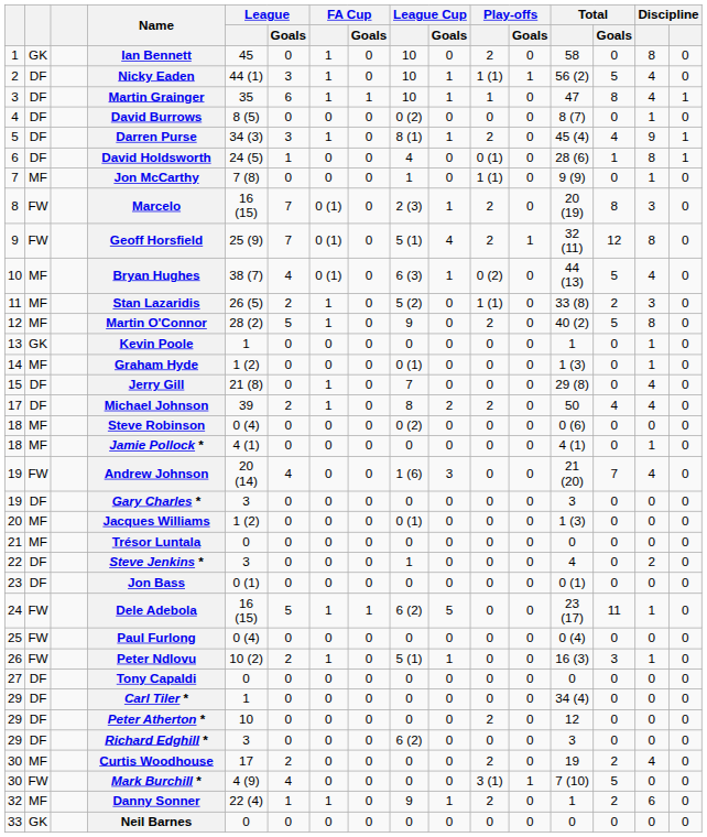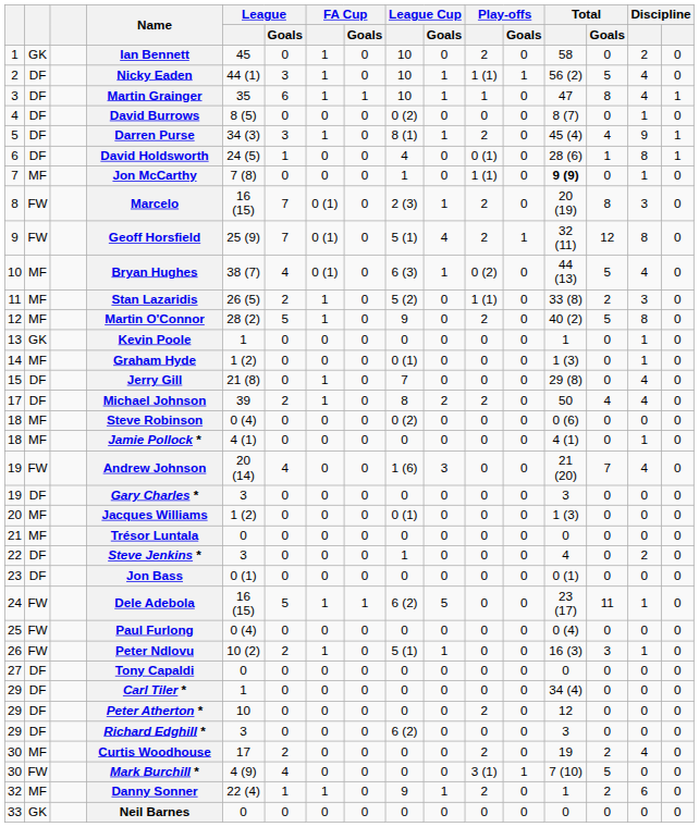 <table class="wikitable plainrowheaders" style="text-align:center;">
 <tr>
 <th rowspan="2" scope="col"></th>
 <th rowspan="2" scope="col"></th>
 <th rowspan="2" scope="col" style="width:5em;"></th>
 <th rowspan="2" scope="col" style="width:15em;">Name</th>
 <th colspan="2"><a href='#'>League</a></th>
 <th colspan="2"><a href='#'>FA Cup</a></th>
 <th colspan="2"><a href='#'>League Cup</a></th>
 <th colspan="2"><a href='#'>Play-offs</a></th>
 <th colspan="2">Total</th>
 <th colspan="2">Discipline</th>
 </tr>
 <tr>
 <th scope="col" style="width:4em;"></th>
 <th scope="col">Goals</th>
 <th scope="col" style="width:4em;"></th>
 <th scope="col">Goals</th>
 <th scope="col" style="width:4em;"></th>
 <th scope="col">Goals</th>
 <th scope="col" style="width:4em;"></th>
 <th scope="col">Goals</th>
 <th scope="col" style="width:4em;"></th>
 <th scope="col">Goals</th>
 <th scope="col"></th>
 <th scope="col"></th>
 </tr>
 <tr>
 <td>1</td>
 <td>GK</td>
 <td align="left"></td>
 <th scope="row"><a href='#'>Ian Bennett</a></th>
 <td>45</td>
 <td>0</td>
 <td>1</td>
 <td>0</td>
 <td>10</td>
 <td>0</td>
 <td>2</td>
 <td>0</td>
 <td>58</td>
 <td>0</td>
-<td>8</td>
+<td>2</td>
 <td>0</td>
 </tr>
 <tr>
 <td>2</td>
 <td>DF</td>
 <td align="left"></td>
 <th scope="row"><a href='#'>Nicky Eaden</a></th>
 <td>44 (1)</td>
 <td>3</td>
 <td>1</td>
 <td>0</td>
 <td>10</td>
 <td>1</td>
 <td>1 (1)</td>
 <td>1</td>
 <td>56 (2)</td>
 <td>5</td>
 <td>4</td>
 <td>0</td>
 </tr>
 <tr>
 <td>3</td>
 <td>DF</td>
 <td align="left"></td>
 <th scope="row"><a href='#'>Martin Grainger</a></th>
 <td>35</td>
 <td>6</td>
 <td>1</td>
 <td>1</td>
 <td>10</td>
 <td>1</td>
 <td>1</td>
 <td>0</td>
 <td>47</td>
 <td>8</td>
 <td>4</td>
 <td>1</td>
 </tr>
 <tr>
 <td>4</td>
 <td>DF</td>
 <td align="left"></td>
 <th scope="row"><a href='#'>David Burrows</a></th>
 <td>8 (5)</td>
 <td>0</td>
 <td>0</td>
 <td>0</td>
 <td>0 (2)</td>
 <td>0</td>
 <td>0</td>
 <td>0</td>
 <td>8 (7)</td>
 <td>0</td>
 <td>1</td>
 <td>0</td>
 </tr>
 <tr>
 <td>5</td>
 <td>DF</td>
 <td align="left"></td>
 <th scope="row"><a href='#'>Darren Purse</a></th>
 <td>34 (3)</td>
 <td>3</td>
 <td>1</td>
 <td>0</td>
 <td>8 (1)</td>
 <td>1</td>
 <td>2</td>
 <td>0</td>
 <td>45 (4)</td>
 <td>4</td>
 <td>9</td>
 <td>1</td>
 </tr>
 <tr>
 <td>6</td>
 <td>DF</td>
 <td align="left"></td>
 <th scope="row"><a href='#'>David Holdsworth</a></th>
 <td>24 (5)</td>
 <td>1</td>
 <td>0</td>
 <td>0</td>
 <td>4</td>
 <td>0</td>
 <td>0 (1)</td>
 <td>0</td>
 <td>28 (6)</td>
 <td>1</td>
 <td>8</td>
 <td>1</td>
 </tr>
 <tr>
 <td>7</td>
 <td>MF</td>
 <td align="left"></td>
 <th scope="row"><a href='#'>Jon McCarthy</a></th>
 <td>7 (8)</td>
 <td>0</td>
 <td>0</td>
 <td>0</td>
 <td>1</td>
 <td>0</td>
 <td>1 (1)</td>
 <td>0</td>
-<td>9 (9)</td>
+<td><strong>9 (9)</strong></td>
 <td>0</td>
 <td>1</td>
 <td>0</td>
 </tr>
 <tr>
 <td>8</td>
 <td>FW</td>
 <td align="left"></td>
 <th scope="row"><a href='#'>Marcelo</a></th>
 <td>16 (15)</td>
 <td>7</td>
 <td>0 (1)</td>
 <td>0</td>
 <td>2 (3)</td>
 <td>1</td>
 <td>2</td>
 <td>0</td>
 <td>20 (19)</td>
 <td>8</td>
 <td>3</td>
 <td>0</td>
 </tr>
 <tr>
 <td>9</td>
 <td>FW</td>
 <td align="left"></td>
 <th scope="row"><a href='#'>Geoff Horsfield</a></th>
 <td>25 (9)</td>
 <td>7</td>
 <td>0 (1)</td>
 <td>0</td>
 <td>5 (1)</td>
 <td>4</td>
 <td>2</td>
 <td>1</td>
 <td>32 (11)</td>
 <td>12</td>
 <td>8</td>
 <td>0</td>
 </tr>
 <tr>
 <td>10</td>
 <td>MF</td>
 <td align="left"></td>
 <th scope="row"><a href='#'>Bryan Hughes</a></th>
 <td>38 (7)</td>
 <td>4</td>
 <td>0 (1)</td>
 <td>0</td>
 <td>6 (3)</td>
 <td>1</td>
 <td>0 (2)</td>
 <td>0</td>
 <td>44 (13)</td>
 <td>5</td>
 <td>4</td>
 <td>0</td>
 </tr>
 <tr>
 <td>11</td>
 <td>MF</td>
 <td align="left"></td>
 <th scope="row"><a href='#'>Stan Lazaridis</a></th>
 <td>26 (5)</td>
 <td>2</td>
 <td>1</td>
 <td>0</td>
 <td>5 (2)</td>
 <td>0</td>
 <td>1 (1)</td>
 <td>0</td>
 <td>33 (8)</td>
 <td>2</td>
 <td>3</td>
 <td>0</td>
 </tr>
 <tr>
 <td>12</td>
 <td>MF</td>
 <td align="left"></td>
 <th scope="row"><a href='#'>Martin O'Connor</a></th>
 <td>28 (2)</td>
 <td>5</td>
 <td>1</td>
 <td>0</td>
 <td>9</td>
 <td>0</td>
 <td>2</td>
 <td>0</td>
 <td>40 (2)</td>
 <td>5</td>
 <td>8</td>
 <td>0</td>
 </tr>
 <tr>
 <td>13</td>
 <td>GK</td>
 <td align="left"></td>
 <th scope="row"><a href='#'>Kevin Poole</a></th>
 <td>1</td>
 <td>0</td>
 <td>0</td>
 <td>0</td>
 <td>0</td>
 <td>0</td>
 <td>0</td>
 <td>0</td>
 <td>1</td>
 <td>0</td>
 <td>1</td>
 <td>0</td>
 </tr>
 <tr>
 <td>14</td>
 <td>MF</td>
 <td align="left"></td>
 <th scope="row"><a href='#'>Graham Hyde</a></th>
 <td>1 (2)</td>
 <td>0</td>
 <td>0</td>
 <td>0</td>
 <td>0 (1)</td>
 <td>0</td>
 <td>0</td>
 <td>0</td>
 <td>1 (3)</td>
 <td>0</td>
 <td>1</td>
 <td>0</td>
 </tr>
 <tr>
 <td>15</td>
 <td>DF</td>
 <td align="left"></td>
 <th scope="row"><a href='#'>Jerry Gill</a></th>
 <td>21 (8)</td>
 <td>0</td>
 <td>1</td>
 <td>0</td>
 <td>7</td>
 <td>0</td>
 <td>0</td>
 <td>0</td>
 <td>29 (8)</td>
 <td>0</td>
 <td>4</td>
 <td>0</td>
 </tr>
 <tr>
 <td>17</td>
 <td>DF</td>
 <td align="left"></td>
 <th scope="row"><a href='#'>Michael Johnson</a></th>
 <td>39</td>
 <td>2</td>
 <td>1</td>
 <td>0</td>
 <td>8</td>
 <td>2</td>
 <td>2</td>
 <td>0</td>
 <td>50</td>
 <td>4</td>
 <td>4</td>
 <td>0</td>
 </tr>
 <tr>
 <td>18</td>
 <td>MF</td>
 <td align="left"></td>
 <th scope="row"><a href='#'>Steve Robinson</a> </th>
 <td>0 (4)</td>
 <td>0</td>
 <td>0</td>
 <td>0</td>
 <td>0 (2)</td>
 <td>0</td>
 <td>0</td>
 <td>0</td>
 <td>0 (6)</td>
 <td>0</td>
 <td>0</td>
 <td>0</td>
 </tr>
 <tr>
 <td>18</td>
 <td>MF</td>
 <td align="left"></td>
 <th scope="row"><em><a href='#'>Jamie Pollock</a></em> * </th>
 <td>4 (1)</td>
 <td>0</td>
 <td>0</td>
 <td>0</td>
 <td>0</td>
 <td>0</td>
 <td>0</td>
 <td>0</td>
 <td>4 (1)</td>
 <td>0</td>
 <td>1</td>
 <td>0</td>
 </tr>
 <tr>
 <td>19</td>
 <td>FW</td>
 <td align="left"></td>
 <th scope="row"><a href='#'>Andrew Johnson</a></th>
 <td>20 (14)</td>
 <td>4</td>
 <td>0</td>
 <td>0</td>
 <td>1 (6)</td>
 <td>3</td>
 <td>0</td>
 <td>0</td>
 <td>21 (20)</td>
 <td>7</td>
 <td>4</td>
 <td>0</td>
 </tr>
 <tr>
 <td>19</td>
 <td>DF</td>
 <td align="left"></td>
 <th scope="row"><em><a href='#'>Gary Charles</a></em> * </th>
 <td>3</td>
 <td>0</td>
 <td>0</td>
 <td>0</td>
 <td>0</td>
 <td>0</td>
 <td>0</td>
 <td>0</td>
 <td>3</td>
 <td>0</td>
 <td>0</td>
 <td>0</td>
 </tr>
 <tr>
 <td>20</td>
 <td>MF</td>
 <td align="left"></td>
 <th scope="row"><a href='#'>Jacques Williams</a></th>
 <td>1 (2)</td>
 <td>0</td>
 <td>0</td>
 <td>0</td>
 <td>0 (1)</td>
 <td>0</td>
 <td>0</td>
 <td>0</td>
 <td>1 (3)</td>
 <td>0</td>
 <td>0</td>
 <td>0</td>
 </tr>
 <tr>
 <td>21</td>
 <td>MF</td>
 <td align="left"></td>
 <th scope="row"><a href='#'>Trésor Luntala</a></th>
 <td>0</td>
 <td>0</td>
 <td>0</td>
 <td>0</td>
 <td>0</td>
 <td>0</td>
 <td>0</td>
 <td>0</td>
 <td>0</td>
 <td>0</td>
 <td>0</td>
 <td>0</td>
 </tr>
 <tr>
 <td>22</td>
 <td>DF</td>
 <td align="left"></td>
 <th scope="row"><em><a href='#'>Steve Jenkins</a></em> * </th>
 <td>3</td>
 <td>0</td>
 <td>0</td>
 <td>0</td>
 <td>1</td>
 <td>0</td>
 <td>0</td>
 <td>0</td>
 <td>4</td>
 <td>0</td>
 <td>2</td>
 <td>0</td>
 </tr>
 <tr>
 <td>23</td>
 <td>DF</td>
 <td align="left"></td>
 <th scope="row"><a href='#'>Jon Bass</a></th>
 <td>0 (1)</td>
 <td>0</td>
 <td>0</td>
 <td>0</td>
 <td>0</td>
 <td>0</td>
 <td>0</td>
 <td>0</td>
 <td>0 (1)</td>
 <td>0</td>
 <td>0</td>
 <td>0</td>
 </tr>
 <tr>
 <td>24</td>
 <td>FW</td>
 <td align="left"></td>
 <th scope="row"><a href='#'>Dele Adebola</a></th>
 <td>16 (15)</td>
 <td>5</td>
 <td>1</td>
 <td>1</td>
 <td>6 (2)</td>
 <td>5</td>
 <td>0</td>
 <td>0</td>
 <td>23 (17)</td>
 <td>11</td>
 <td>1</td>
 <td>0</td>
 </tr>
 <tr>
 <td>25</td>
 <td>FW</td>
 <td align="left"></td>
 <th scope="row"><a href='#'>Paul Furlong</a></th>
 <td>0 (4)</td>
 <td>0</td>
 <td>0</td>
 <td>0</td>
 <td>0</td>
 <td>0</td>
 <td>0</td>
 <td>0</td>
 <td>0 (4)</td>
 <td>0</td>
 <td>0</td>
 <td>0</td>
 </tr>
 <tr>
 <td>26</td>
 <td>FW</td>
 <td align="left"></td>
 <th scope="row"><a href='#'>Peter Ndlovu</a> </th>
 <td>10 (2)</td>
 <td>2</td>
 <td>1</td>
 <td>0</td>
 <td>5 (1)</td>
 <td>1</td>
 <td>0</td>
 <td>0</td>
 <td>16 (3)</td>
 <td>3</td>
 <td>1</td>
 <td>0</td>
 </tr>
 <tr>
 <td>27</td>
 <td>DF</td>
 <td align="left"></td>
 <th scope="row"><a href='#'>Tony Capaldi</a></th>
 <td>0</td>
 <td>0</td>
 <td>0</td>
 <td>0</td>
 <td>0</td>
 <td>0</td>
 <td>0</td>
 <td>0</td>
 <td>0</td>
 <td>0</td>
 <td>0</td>
 <td>0</td>
 </tr>
 <tr>
 <td>29</td>
 <td>DF</td>
 <td align="left"></td>
 <th scope="row"><em><a href='#'>Carl Tiler</a></em> * </th>
 <td>1</td>
 <td>0</td>
 <td>0</td>
 <td>0</td>
 <td>0</td>
 <td>0</td>
 <td>0</td>
 <td>0</td>
 <td>34 (4)</td>
 <td>0</td>
 <td>0</td>
 <td>0</td>
 </tr>
 <tr>
 <td>29</td>
 <td>DF</td>
 <td align="left"></td>
 <th scope="row"><em><a href='#'>Peter Atherton</a></em> *</th>
 <td>10</td>
 <td>0</td>
 <td>0</td>
 <td>0</td>
 <td>0</td>
 <td>0</td>
 <td>2</td>
 <td>0</td>
 <td>12</td>
 <td>0</td>
 <td>0</td>
 <td>0</td>
 </tr>
 <tr>
 <td>29</td>
 <td>DF</td>
 <td align="left"></td>
 <th scope="row"><em><a href='#'>Richard Edghill</a></em> * </th>
 <td>3</td>
 <td>0</td>
 <td>0</td>
 <td>0</td>
 <td>6 (2)</td>
 <td>0</td>
 <td>0</td>
 <td>0</td>
 <td>3</td>
 <td>0</td>
 <td>0</td>
 <td>0</td>
 </tr>
 <tr>
 <td>30</td>
 <td>MF</td>
 <td align="left"></td>
 <th scope="row"><a href='#'>Curtis Woodhouse</a></th>
 <td>17</td>
 <td>2</td>
 <td>0</td>
 <td>0</td>
 <td>0</td>
 <td>0</td>
 <td>2</td>
 <td>0</td>
 <td>19</td>
 <td>2</td>
 <td>4</td>
 <td>0</td>
 </tr>
 <tr>
 <td>30</td>
 <td>FW</td>
 <td align="left"></td>
 <th scope="row"><em><a href='#'>Mark Burchill</a></em> * </th>
 <td>4 (9)</td>
 <td>4</td>
 <td>0</td>
 <td>0</td>
 <td>0</td>
 <td>0</td>
 <td>3 (1)</td>
 <td>1</td>
 <td>7 (10)</td>
 <td>5</td>
 <td>0</td>
 <td>0</td>
 </tr>
 <tr>
 <td>32</td>
 <td>MF</td>
 <td align="left"></td>
 <th scope="row"><a href='#'>Danny Sonner</a></th>
 <td>22 (4)</td>
 <td>1</td>
 <td>1</td>
 <td>0</td>
 <td>9</td>
 <td>1</td>
 <td>2</td>
 <td>0</td>
 <td>1</td>
 <td>2</td>
 <td>6</td>
 <td>0</td>
 </tr>
 <tr>
 <td>33</td>
 <td>GK</td>
 <td align="left"></td>
 <th scope="row">Neil Barnes</th>
 <td>0</td>
 <td>0</td>
 <td>0</td>
 <td>0</td>
 <td>0</td>
 <td>0</td>
 <td>0</td>
 <td>0</td>
 <td>0</td>
 <td>0</td>
 <td>0</td>
 <td>0</td>
 </tr>
 </table>
